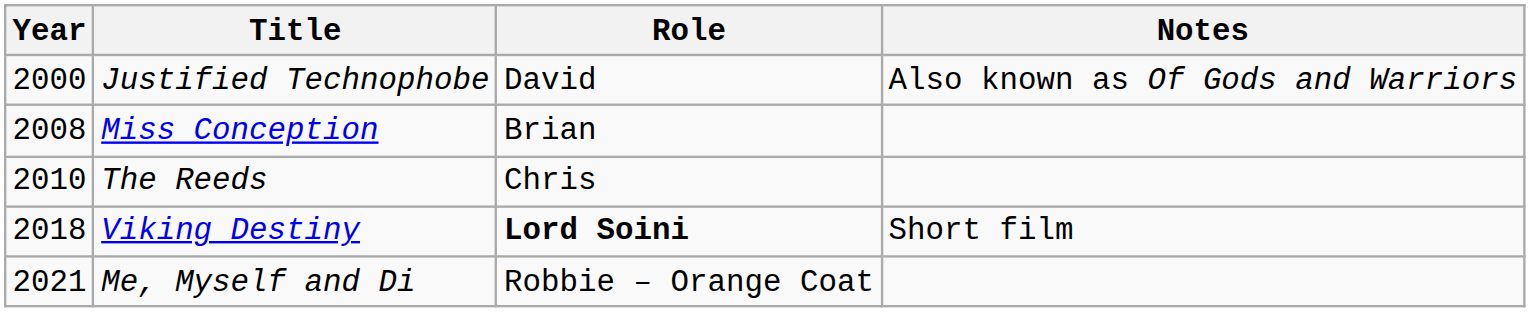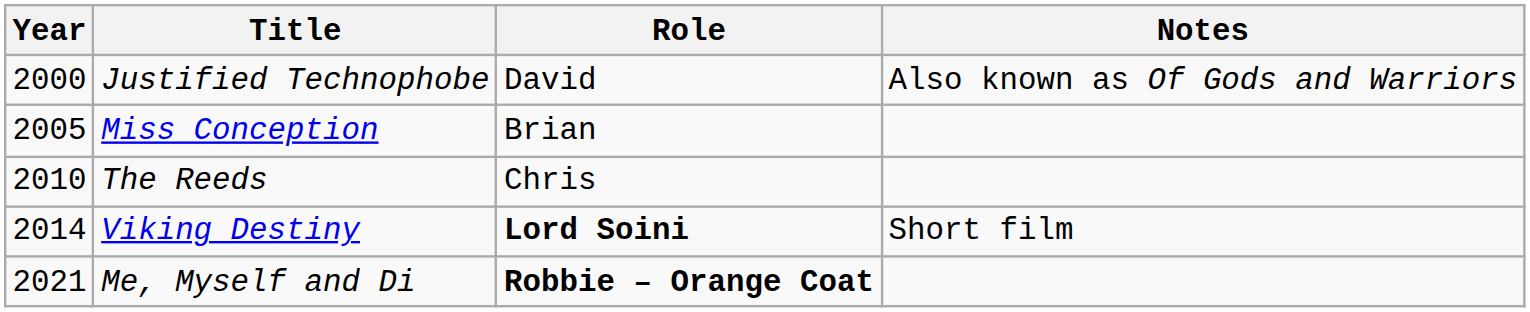 <table class="wikitable sortable">
 <tr>
 <th>Year</th>
 <th>Title</th>
 <th>Role</th>
 <th class="unsortable">Notes</th>
 </tr>
 <tr>
 <td>2000</td>
 <td><em>Justified Technophobe</em></td>
 <td>David</td>
 <td>Also known as <em>Of Gods and Warriors</em></td>
 </tr>
 <tr>
-<td>2008</td>
+<td>2005</td>
 <td><em><a href='#'>Miss Conception</a></em></td>
 <td>Brian</td>
 <td></td>
 </tr>
 <tr>
 <td>2010</td>
 <td><em>The Reeds</em></td>
 <td>Chris</td>
 <td></td>
 </tr>
 <tr>
-<td>2018</td>
+<td>2014</td>
 <td><em><a href='#'>Viking Destiny</a></em></td>
 <td><strong>Lord Soini</strong></td>
 <td>Short film</td>
 </tr>
 <tr>
 <td>2021</td>
 <td><em>Me, Myself and Di</em></td>
-<td>Robbie – Orange Coat</td>
+<td><strong>Robbie – Orange Coat</strong></td>
 <td></td>
 </tr>
 </table>
